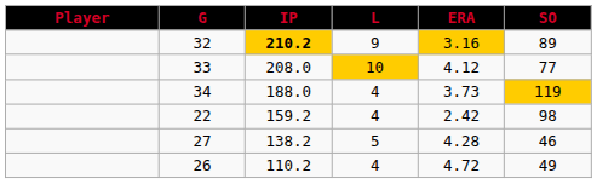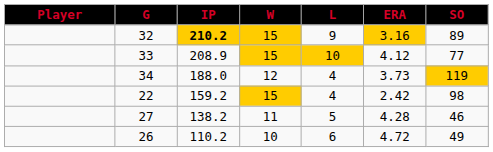 <table class="wikitable sortable">
 <tr>
 <th style="background:black;color:#d40026;" width="16%">Player</th>
 <th style="background:black;color:#d40026;" width="9%">G</th>
 <th style="background:black;color:#d40026;" width="9%">IP</th>
+<th style="background:black;color:#d40026;" width="9%">W</th>
 <th style="background:black;color:#d40026;" width="9%">L</th>
 <th style="background:black;color:#d40026;" width="9%">ERA</th>
 <th style="background:black;color:#d40026;" width="9%">SO</th>
 </tr>
 <tr align="center">
 <td></td>
 <td>32</td>
 <td bgcolor="#FFCC00"><strong>210.2</strong></td>
+<td bgcolor="#FFCC00">15</td>
 <td>9</td>
 <td bgcolor=#FFCC00>3.16</td>
 <td>89</td>
 </tr>
 <tr align="center">
 <td></td>
 <td>33</td>
-<td>208.0</td>
+<td>208.9</td>
+<td bgcolor="#FFCC00">15</td>
 <td bgcolor="#FFCC00">10</td>
 <td>4.12</td>
 <td>77</td>
 </tr>
 <tr align="center">
 <td></td>
 <td>34</td>
 <td>188.0</td>
+<td>12</td>
 <td>4</td>
 <td>3.73</td>
 <td bgcolor="#FFCC00">119</td>
 </tr>
 <tr align="center">
 <td></td>
 <td>22</td>
 <td>159.2</td>
+<td bgcolor="#FFCC00">15</td>
 <td>4</td>
 <td>2.42</td>
 <td>98</td>
 </tr>
 <tr align="center">
 <td></td>
 <td>27</td>
 <td>138.2</td>
+<td>11</td>
 <td>5</td>
 <td>4.28</td>
 <td>46</td>
 </tr>
 <tr align="center">
 <td></td>
 <td>26</td>
 <td>110.2</td>
-<td>4</td>
+<td>10</td>
+<td>6</td>
 <td>4.72</td>
 <td>49</td>
 </tr>
 </table>
